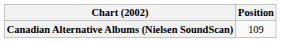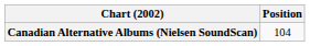 <table class="wikitable plainrowheaders">
 <tr>
 <th scope="col">Chart (2002)</th>
 <th scope="col">Position</th>
 </tr>
 <tr>
 <th scope="row">Canadian Alternative Albums (Nielsen SoundScan)</th>
-<td align=center>109</td>
+<td align=center>104</td>
 </tr>
 </table>
